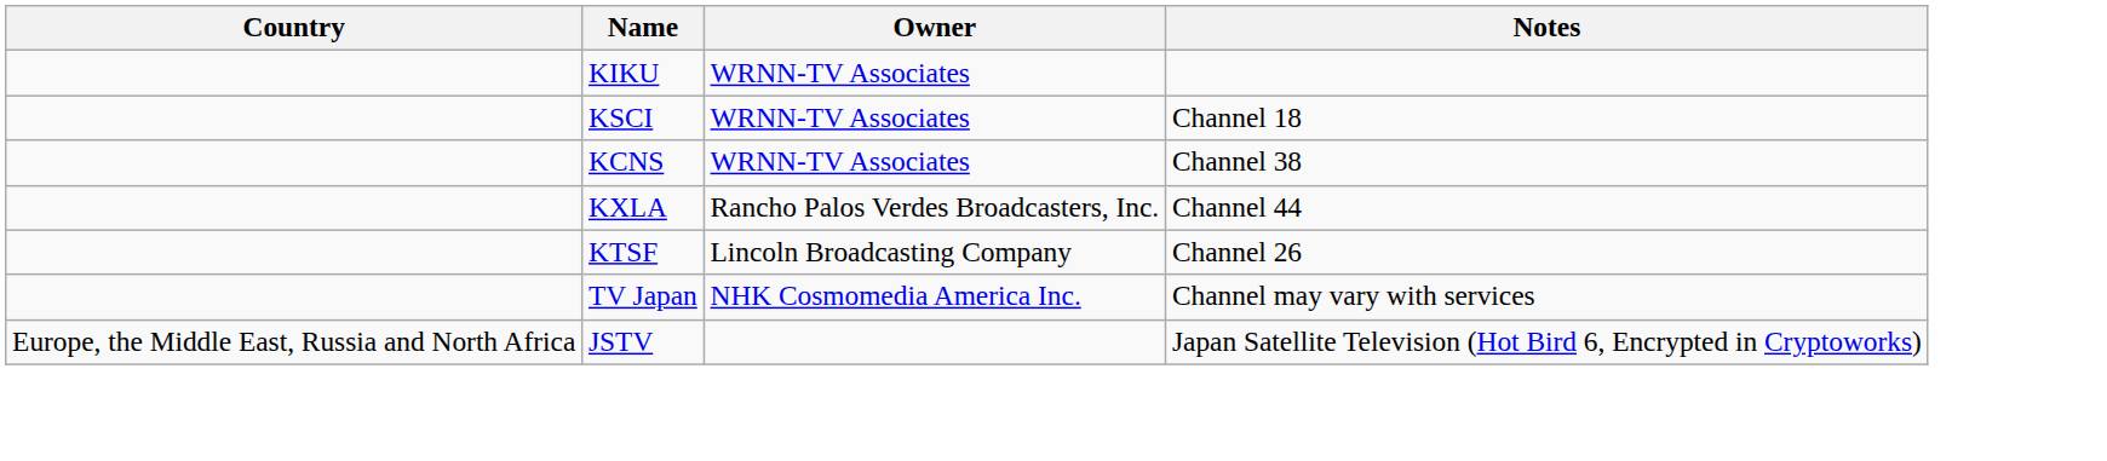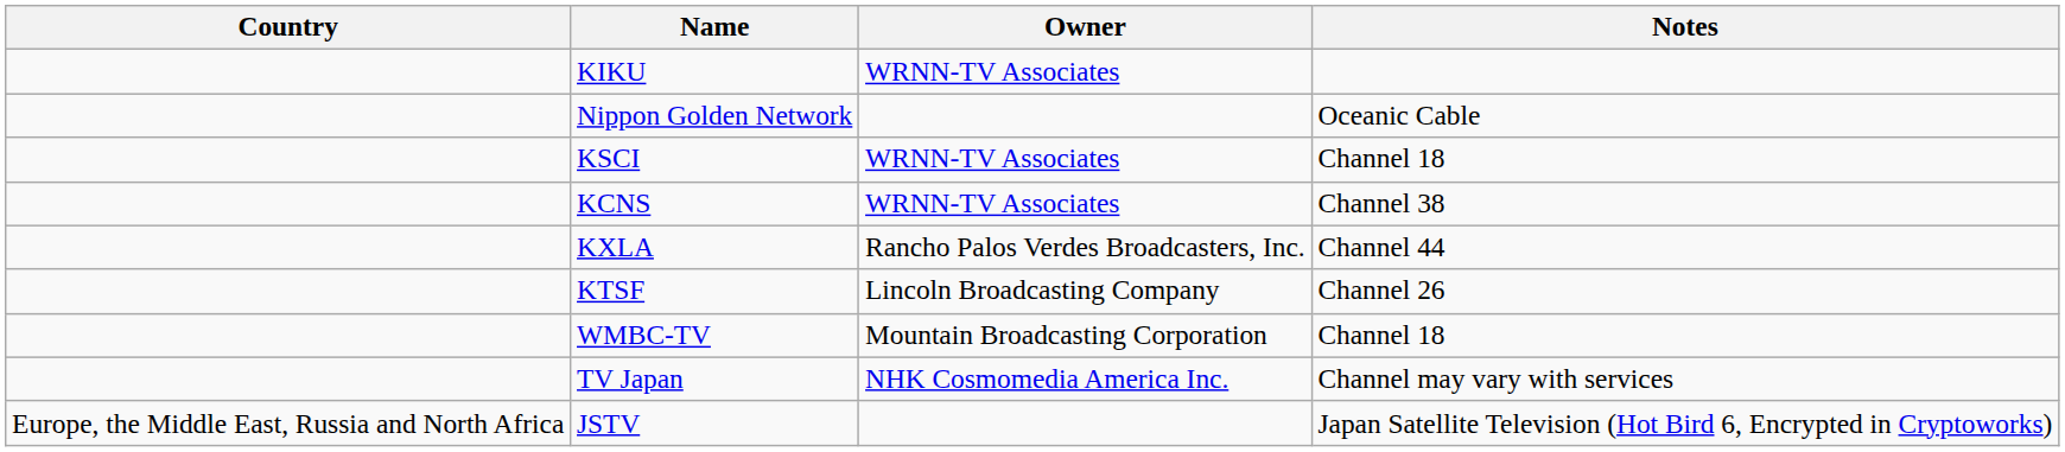 <table class=wikitable>
 <tr>
 <th>Country</th>
 <th>Name</th>
 <th>Owner</th>
 <th>Notes</th>
 </tr>
 <tr>
 <td> </td>
 <td><a href='#'>KIKU</a></td>
 <td><a href='#'>WRNN-TV Associates</a></td>
 <td></td>
+</tr>
+<tr>
+<td> </td>
+<td><a href='#'>Nippon Golden Network</a></td>
+<td></td>
+<td>Oceanic Cable</td>
 </tr>
 <tr>
 <td> </td>
 <td><a href='#'>KSCI</a></td>
 <td><a href='#'>WRNN-TV Associates</a></td>
 <td>Channel 18</td>
 </tr>
 <tr>
 <td> </td>
 <td><a href='#'>KCNS</a></td>
 <td><a href='#'>WRNN-TV Associates</a></td>
 <td>Channel 38</td>
 </tr>
 <tr>
 <td> </td>
 <td><a href='#'>KXLA</a></td>
 <td>Rancho Palos Verdes Broadcasters, Inc.</td>
 <td>Channel 44</td>
 </tr>
 <tr>
 <td> </td>
 <td><a href='#'>KTSF</a></td>
 <td>Lincoln Broadcasting Company</td>
 <td>Channel 26</td>
 </tr>
 <tr>
+<td> </td>
+<td><a href='#'>WMBC-TV</a></td>
+<td>Mountain Broadcasting Corporation</td>
+<td>Channel 18</td>
+</tr>
+<tr>
 <td></td>
 <td><a href='#'>TV Japan</a></td>
 <td><a href='#'>NHK Cosmomedia America Inc.</a></td>
 <td>Channel may vary with services</td>
 </tr>
 <tr>
 <td>Europe, the Middle East, Russia and North Africa </td>
 <td><a href='#'>JSTV</a></td>
 <td></td>
 <td>Japan Satellite Television (<a href='#'>Hot Bird</a> 6, Encrypted in <a href='#'>Cryptoworks</a>)</td>
 </tr>
 </table>
